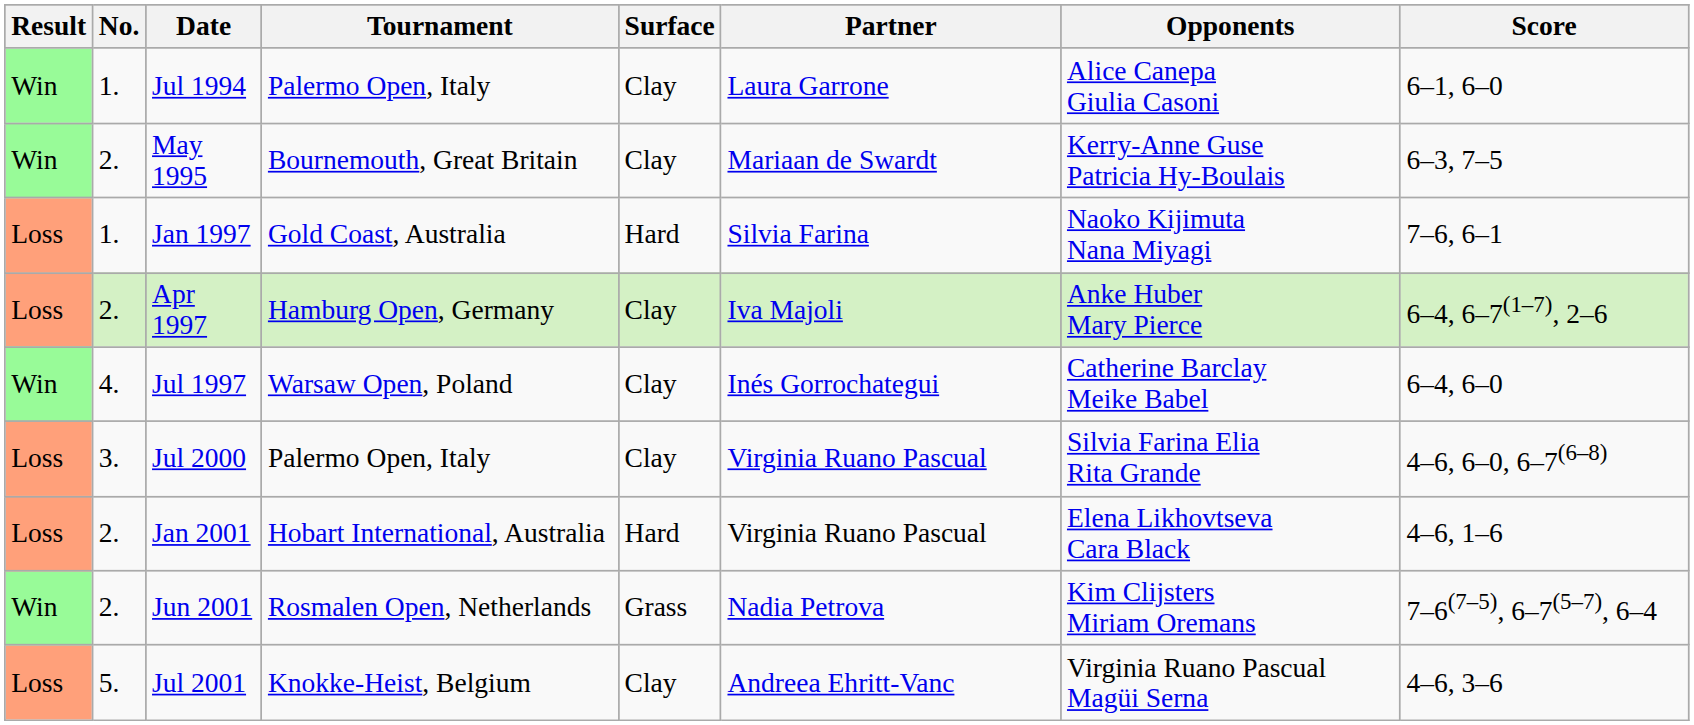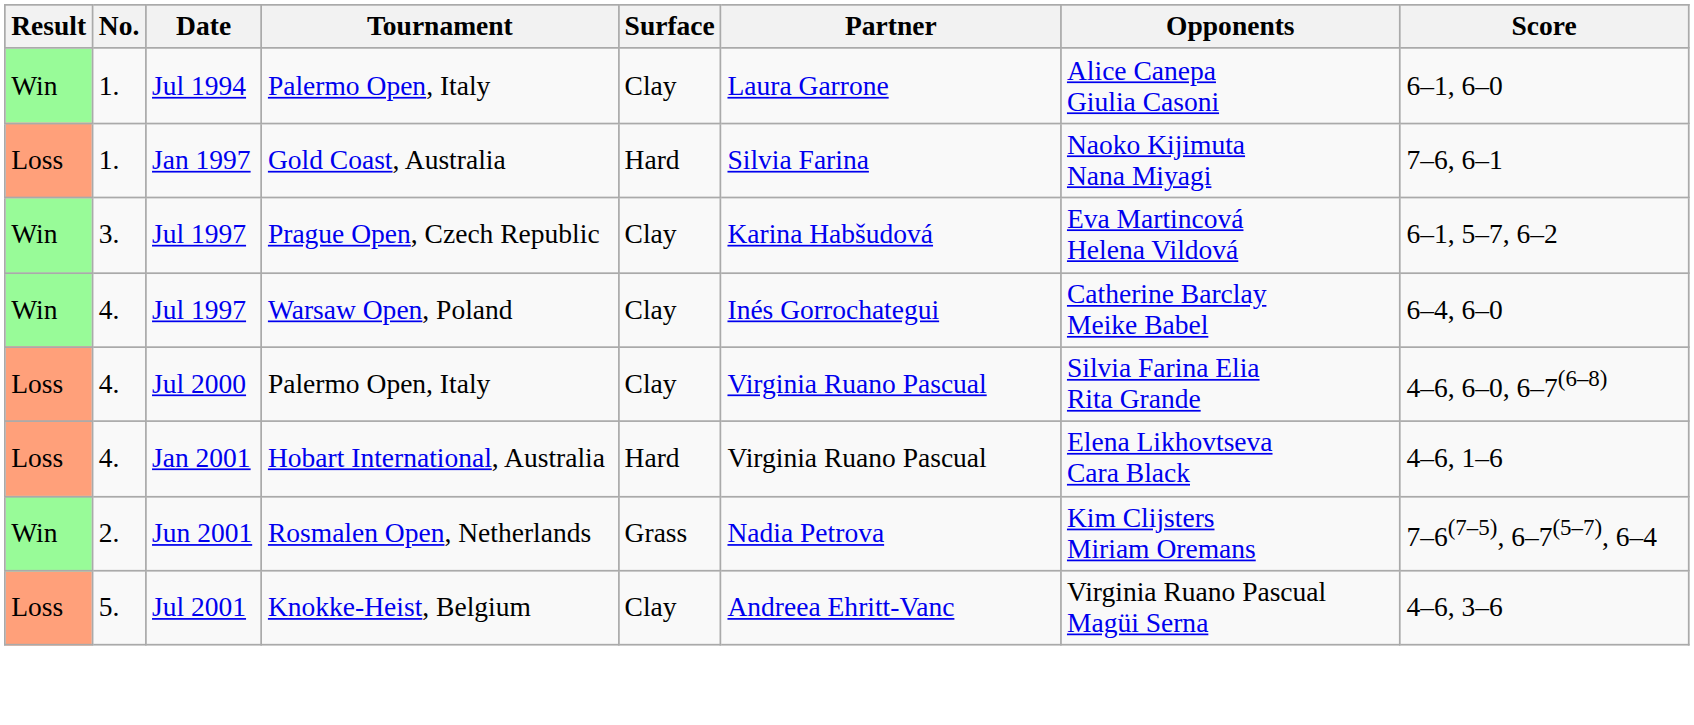 <table class="sortable wikitable">
 <tr>
 <th style="width:40px">Result</th>
 <th style="width:20px" class="unsortable">No.</th>
 <th style="width:60px">Date</th>
 <th style="width:200px">Tournament</th>
 <th style="width:50px">Surface</th>
 <th style="width:190px">Partner</th>
 <th style="width:190px">Opponents</th>
 <th style="width:160px" class="unsortable">Score</th>
 </tr>
 <tr>
 <td style="background:#98fb98;">Win</td>
 <td>1.</td>
 <td><a href='#'>Jul 1994</a></td>
 <td><a href='#'>Palermo Open</a>, Italy</td>
 <td>Clay</td>
 <td> <a href='#'>Laura Garrone</a></td>
 <td> <a href='#'>Alice Canepa</a> <br>  <a href='#'>Giulia Casoni</a></td>
 <td>6–1, 6–0</td>
 </tr>
 <tr>
-<td style="background:#98fb98;">Win</td>
-<td>2.</td>
-<td><a href='#'>May 1995</a></td>
-<td><a href='#'>Bournemouth</a>, Great Britain</td>
-<td>Clay</td>
-<td> <a href='#'>Mariaan de Swardt</a></td>
-<td> <a href='#'>Kerry-Anne Guse</a> <br>  <a href='#'>Patricia Hy-Boulais</a></td>
-<td>6–3, 7–5</td>
-</tr>
-<tr>
 <td style="background:#ffa07a;">Loss</td>
 <td>1.</td>
 <td><a href='#'>Jan 1997</a></td>
 <td><a href='#'>Gold Coast</a>, Australia</td>
 <td>Hard</td>
 <td> <a href='#'>Silvia Farina</a></td>
 <td> <a href='#'>Naoko Kijimuta</a> <br>  <a href='#'>Nana Miyagi</a></td>
 <td>7–6, 6–1</td>
 </tr>
-<tr style="background:#d4f1c5;">
-<td style="background:#ffa07a;">Loss</td>
-<td>2.</td>
-<td><a href='#'>Apr 1997</a></td>
-<td><a href='#'>Hamburg Open</a>, Germany</td>
+<tr>
+<td style="background:#98fb98;">Win</td>
+<td>3.</td>
+<td><a href='#'>Jul 1997</a></td>
+<td><a href='#'>Prague Open</a>, Czech Republic</td>
 <td>Clay</td>
-<td> <a href='#'>Iva Majoli</a></td>
-<td> <a href='#'>Anke Huber</a> <br>  <a href='#'>Mary Pierce</a></td>
-<td>6–4, 6–7<sup>(1–7)</sup>, 2–6</td>
+<td> <a href='#'>Karina Habšudová</a></td>
+<td> <a href='#'>Eva Martincová</a> <br>  <a href='#'>Helena Vildová</a></td>
+<td>6–1, 5–7, 6–2</td>
 </tr>
 <tr>
 <td style="background:#98fb98;">Win</td>
 <td>4.</td>
 <td><a href='#'>Jul 1997</a></td>
 <td><a href='#'>Warsaw Open</a>, Poland</td>
 <td>Clay</td>
 <td> <a href='#'>Inés Gorrochategui</a></td>
 <td> <a href='#'>Catherine Barclay</a> <br>  <a href='#'>Meike Babel</a></td>
 <td>6–4, 6–0</td>
 </tr>
 <tr>
 <td style="background:#ffa07a;">Loss</td>
-<td>3.</td>
+<td>4.</td>
 <td><a href='#'>Jul 2000</a></td>
 <td>Palermo Open, Italy</td>
 <td>Clay</td>
 <td> <a href='#'>Virginia Ruano Pascual</a></td>
 <td> <a href='#'>Silvia Farina Elia</a> <br>  <a href='#'>Rita Grande</a></td>
 <td>4–6, 6–0, 6–7<sup>(6–8)</sup></td>
 </tr>
 <tr>
 <td style="background:#ffa07a;">Loss</td>
-<td>2.</td>
+<td>4.</td>
 <td><a href='#'>Jan 2001</a></td>
 <td><a href='#'>Hobart International</a>, Australia</td>
 <td>Hard</td>
 <td> Virginia Ruano Pascual</td>
 <td> <a href='#'>Elena Likhovtseva</a> <br>  <a href='#'>Cara Black</a></td>
 <td>4–6, 1–6</td>
 </tr>
 <tr>
 <td style="background:#98fb98;">Win</td>
 <td>2.</td>
 <td><a href='#'>Jun 2001</a></td>
 <td><a href='#'>Rosmalen Open</a>, Netherlands</td>
 <td>Grass</td>
 <td> <a href='#'>Nadia Petrova</a></td>
 <td> <a href='#'>Kim Clijsters</a> <br>  <a href='#'>Miriam Oremans</a></td>
 <td>7–6<sup>(7–5)</sup>, 6–7<sup>(5–7)</sup>, 6–4</td>
 </tr>
 <tr>
 <td style="background:#ffa07a;">Loss</td>
 <td>5.</td>
 <td><a href='#'>Jul 2001</a></td>
 <td><a href='#'>Knokke-Heist</a>, Belgium</td>
 <td>Clay</td>
 <td> <a href='#'>Andreea Ehritt-Vanc</a></td>
 <td> Virginia Ruano Pascual <br>  <a href='#'>Magüi Serna</a></td>
 <td>4–6, 3–6</td>
 </tr>
 </table>
